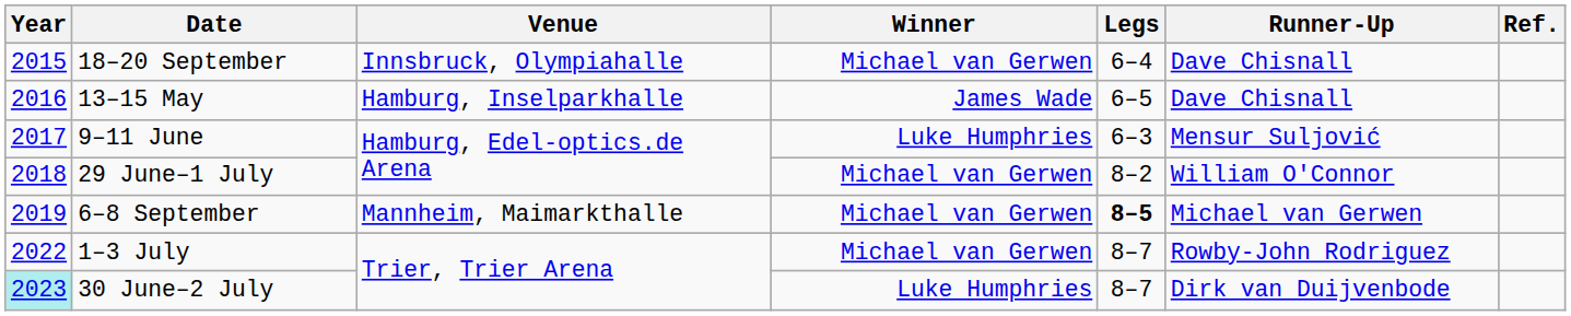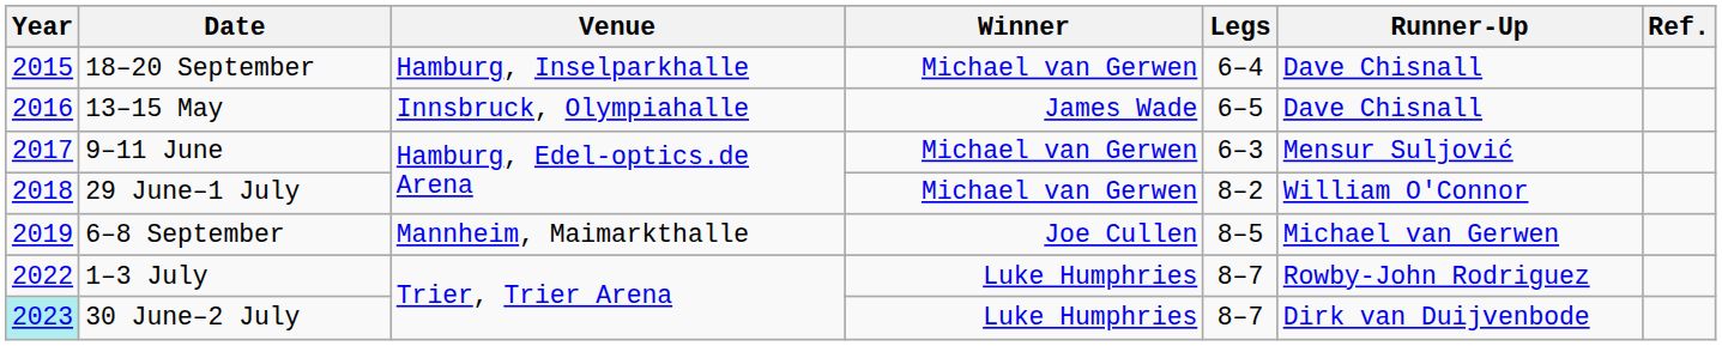 <table class="wikitable">
 <tr>
 <th>Year</th>
 <th style=width:170px>Date</th>
 <th style=width:250px>Venue</th>
 <th style=width:200px>Winner</th>
 <th>Legs</th>
 <th style=width:200px>Runner-Up</th>
 <th>Ref.</th>
 </tr>
 <tr>
 <td align=center><a href='#'>2015</a></td>
 <td align=left>18–20 September</td>
-<td> <a href='#'>Innsbruck</a>, <a href='#'>Olympiahalle</a></td>
+<td> <a href='#'>Hamburg</a>, <a href='#'>Inselparkhalle</a></td>
 <td align=right><a href='#'>Michael van Gerwen</a> </td>
 <td align=center>6–4</td>
 <td> <a href='#'>Dave Chisnall</a></td>
 <td align="center"></td>
 </tr>
 <tr>
 <td align=center><a href='#'>2016</a></td>
 <td align=left>13–15 May</td>
-<td> <a href='#'>Hamburg</a>, <a href='#'>Inselparkhalle</a></td>
+<td> <a href='#'>Innsbruck</a>, <a href='#'>Olympiahalle</a></td>
 <td align=right><a href='#'>James Wade</a> </td>
 <td align=center>6–5</td>
 <td> <a href='#'>Dave Chisnall</a></td>
 <td align="center"></td>
 </tr>
 <tr>
 <td align=center><a href='#'>2017</a></td>
 <td align=left>9–11 June</td>
 <td rowspan=2> <a href='#'>Hamburg</a>, <a href='#'>Edel-optics.de Arena</a></td>
-<td align=right><a href='#'>Luke Humphries</a> </td>
+<td align=right><a href='#'>Michael van Gerwen</a> </td>
 <td align=center>6–3</td>
 <td> <a href='#'>Mensur Suljović</a></td>
 <td align="center"></td>
 </tr>
 <tr>
 <td align=center><a href='#'>2018</a></td>
 <td align=left>29 June–1 July</td>
 <td align=right><a href='#'>Michael van Gerwen</a> </td>
 <td align=center>8–2</td>
 <td> <a href='#'>William O'Connor</a></td>
 <td align="center"></td>
 </tr>
 <tr>
 <td align=center><a href='#'>2019</a></td>
 <td align=left>6–8 September</td>
 <td> <a href='#'>Mannheim</a>, Maimarkthalle</td>
-<td align=right><a href='#'>Michael van Gerwen</a> </td>
-<td align=center><strong>8–5</strong></td>
+<td align=right><a href='#'>Joe Cullen</a> </td>
+<td align=center>8–5</td>
 <td> <a href='#'>Michael van Gerwen</a></td>
 <td align="center"></td>
 </tr>
 <tr>
 <td align=center><a href='#'>2022</a></td>
 <td align=left>1–3 July</td>
 <td rowspan=2> <a href='#'>Trier</a>, <a href='#'>Trier Arena</a></td>
-<td align=right><a href='#'>Michael van Gerwen</a> </td>
+<td align=right><a href='#'>Luke Humphries</a> </td>
 <td align=center>8–7</td>
 <td> <a href='#'>Rowby-John Rodriguez</a></td>
 <td align="center"></td>
 </tr>
 <tr>
 <td align=center style="background: paleturquoise;"><a href='#'>2023</a></td>
 <td align=left>30 June–2 July</td>
 <td align=right><a href='#'>Luke Humphries</a> </td>
 <td align=center>8–7</td>
 <td> <a href='#'>Dirk van Duijvenbode</a></td>
 <td align="center"></td>
 </tr>
 </table>
